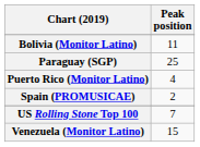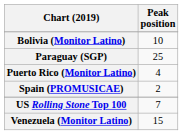 <table class="wikitable sortable plainrowheaders" style="text-align:center">
 <tr>
 <th scope="col">Chart (2019)</th>
 <th scope="col">Peak<br>position</th>
 </tr>
 <tr>
 </tr>
 <tr>
 <th scope="row">Bolivia (<a href='#'>Monitor Latino</a>)</th>
-<td>11</td>
+<td>10</td>
 </tr>
 <tr>
 <th scope="row">Paraguay (SGP)</th>
 <td>25</td>
 </tr>
 <tr>
 <th scope="row">Puerto Rico (<a href='#'>Monitor Latino</a>)</th>
 <td>4</td>
 </tr>
 <tr>
 <th scope="row">Spain (<a href='#'>PROMUSICAE</a>)</th>
 <td>2</td>
 </tr>
 <tr>
 </tr>
 <tr>
 </tr>
 <tr>
 </tr>
 <tr>
 </tr>
 <tr>
 </tr>
 <tr>
 <th scope="row">US <a href='#'><em>Rolling Stone</em> Top 100</a></th>
 <td>7</td>
 </tr>
 <tr>
 <th scope="row">Venezuela (<a href='#'>Monitor Latino</a>)</th>
 <td>15</td>
 </tr>
 </table>
